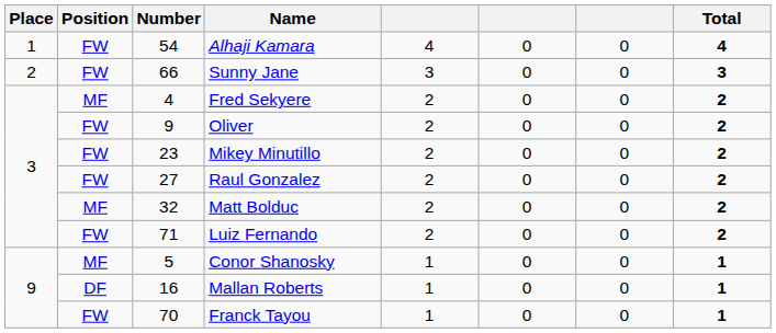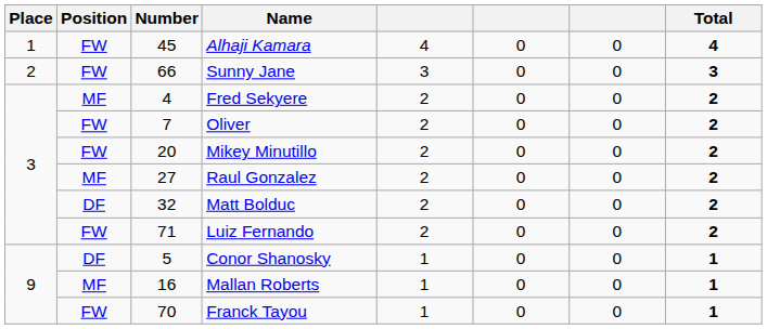 <table class="wikitable" style="font-size: 95%; text-align: center;">
 <tr>
 <th width=40>Place</th>
 <th width=40>Position</th>
 <th width=40>Number</th>
 <th width=150>Name</th>
 <th width=80></th>
 <th width=80></th>
 <th width=80></th>
 <th width=80><strong>Total</strong></th>
 </tr>
 <tr>
 <td rowspan="1">1</td>
 <td><a href='#'>FW</a></td>
-<td>54</td>
+<td>45</td>
 <td align=left> <em><a href='#'>Alhaji Kamara</a></em></td>
 <td>4</td>
 <td>0</td>
 <td>0</td>
 <td><strong>4</strong></td>
 </tr>
 <tr>
 <td rowspan="1">2</td>
 <td><a href='#'>FW</a></td>
 <td>66</td>
 <td align=left> <a href='#'>Sunny Jane</a></td>
 <td>3</td>
 <td>0</td>
 <td>0</td>
 <td><strong>3</strong></td>
 </tr>
 <tr>
 <td rowspan="6">3</td>
 <td><a href='#'>MF</a></td>
 <td>4</td>
 <td align=left> <a href='#'>Fred Sekyere</a></td>
 <td>2</td>
 <td>0</td>
 <td>0</td>
 <td><strong>2</strong></td>
 </tr>
 <tr>
 <td><a href='#'>FW</a></td>
-<td>9</td>
+<td>7</td>
 <td align=left> <a href='#'>Oliver</a></td>
 <td>2</td>
 <td>0</td>
 <td>0</td>
 <td><strong>2</strong></td>
 </tr>
 <tr>
 <td><a href='#'>FW</a></td>
-<td>23</td>
+<td>20</td>
 <td align=left> <a href='#'>Mikey Minutillo</a></td>
 <td>2</td>
 <td>0</td>
 <td>0</td>
 <td><strong>2</strong></td>
 </tr>
 <tr>
-<td><a href='#'>FW</a></td>
+<td><a href='#'>MF</a></td>
 <td>27</td>
 <td align=left> <a href='#'>Raul Gonzalez</a></td>
 <td>2</td>
 <td>0</td>
 <td>0</td>
 <td><strong>2</strong></td>
 </tr>
 <tr>
-<td><a href='#'>MF</a></td>
+<td><a href='#'>DF</a></td>
 <td>32</td>
 <td align=left> <a href='#'>Matt Bolduc</a></td>
 <td>2</td>
 <td>0</td>
 <td>0</td>
 <td><strong>2</strong></td>
 </tr>
 <tr>
 <td><a href='#'>FW</a></td>
 <td>71</td>
 <td align=left> <a href='#'>Luiz Fernando</a></td>
 <td>2</td>
 <td>0</td>
 <td>0</td>
 <td><strong>2</strong></td>
 </tr>
 <tr>
 <td rowspan="3">9</td>
-<td><a href='#'>MF</a></td>
+<td><a href='#'>DF</a></td>
 <td>5</td>
 <td align=left> <a href='#'>Conor Shanosky</a></td>
 <td>1</td>
 <td>0</td>
 <td>0</td>
 <td><strong>1</strong></td>
 </tr>
 <tr>
-<td><a href='#'>DF</a></td>
+<td><a href='#'>MF</a></td>
 <td>16</td>
 <td align=left> <a href='#'>Mallan Roberts</a></td>
 <td>1</td>
 <td>0</td>
 <td>0</td>
 <td><strong>1</strong></td>
 </tr>
 <tr>
 <td><a href='#'>FW</a></td>
 <td>70</td>
 <td align=left> <a href='#'>Franck Tayou</a></td>
 <td>1</td>
 <td>0</td>
 <td>0</td>
 <td><strong>1</strong></td>
 </tr>
 </table>
